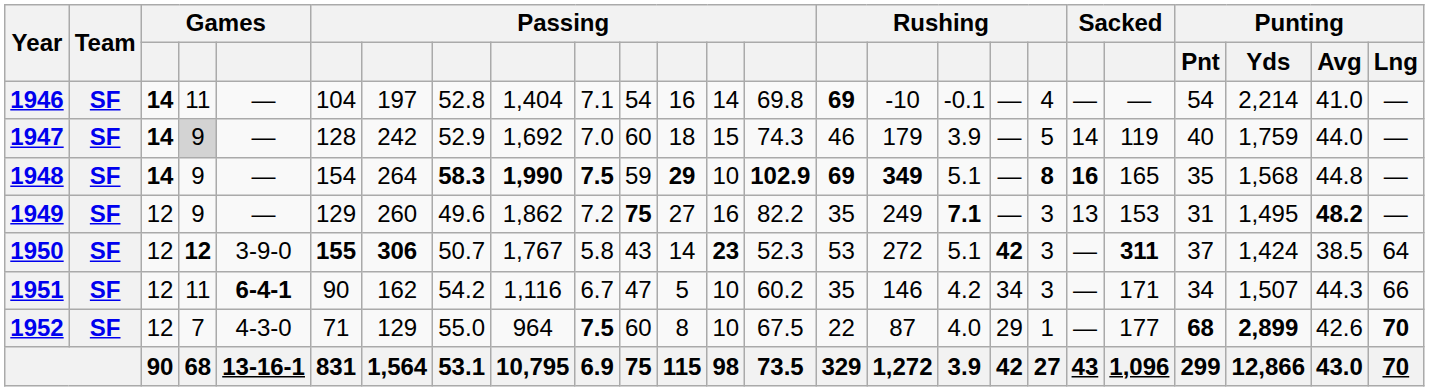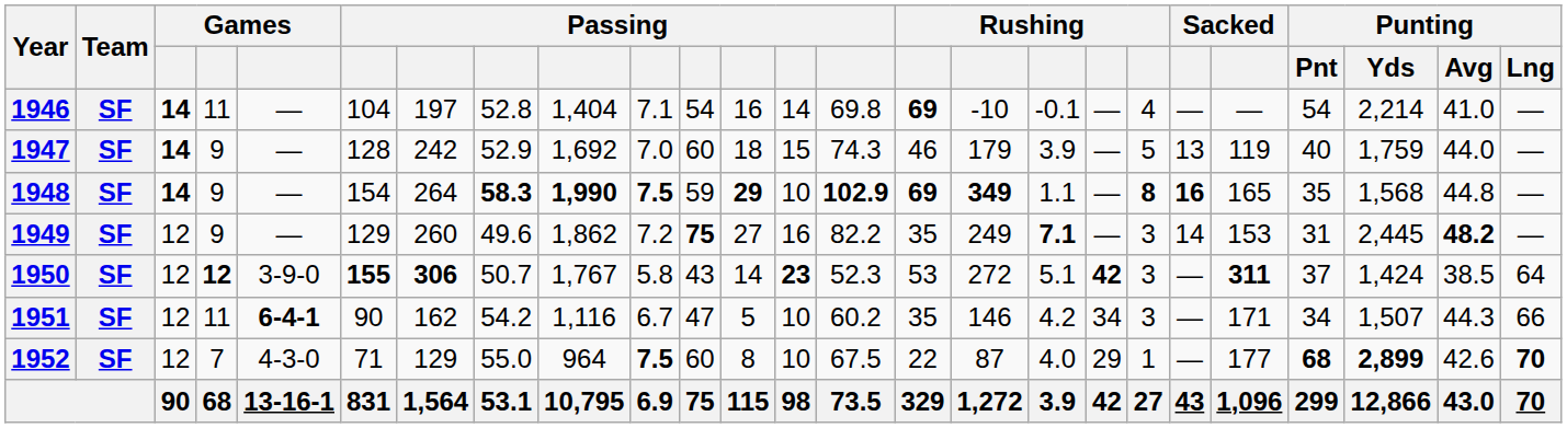 <table class="wikitable" style="text-align:center;">
 <tr>
 <th rowspan="2">Year</th>
 <th rowspan="2">Team</th>
 <th colspan="3">Games</th>
 <th colspan="9">Passing</th>
 <th colspan="5">Rushing</th>
 <th colspan="2">Sacked</th>
 <th colspan="4">Punting</th>
 </tr>
 <tr>
 <th></th>
 <th></th>
 <th></th>
 <th></th>
 <th></th>
 <th></th>
 <th></th>
 <th></th>
 <th></th>
 <th></th>
 <th></th>
 <th></th>
 <th></th>
 <th></th>
 <th></th>
 <th></th>
 <th></th>
 <th></th>
 <th></th>
 <th>Pnt</th>
 <th>Yds</th>
 <th>Avg</th>
 <th>Lng</th>
 </tr>
 <tr>
 <th><a href='#'>1946</a></th>
 <th><a href='#'>SF</a></th>
 <td><strong>14</strong></td>
 <td>11</td>
 <td>—</td>
 <td>104</td>
 <td>197</td>
 <td>52.8</td>
 <td>1,404</td>
 <td>7.1</td>
 <td>54</td>
 <td>16</td>
 <td>14</td>
 <td>69.8</td>
 <td><strong>69</strong></td>
 <td>-10</td>
 <td>-0.1</td>
 <td>—</td>
 <td>4</td>
 <td>—</td>
 <td>—</td>
 <td>54</td>
 <td>2,214</td>
 <td>41.0</td>
 <td>—</td>
 </tr>
 <tr>
 <th><a href='#'>1947</a></th>
 <th><a href='#'>SF</a></th>
 <td><strong>14</strong></td>
-<td style="background: lightgrey;">9</td>
+<td>9</td>
 <td>—</td>
 <td>128</td>
 <td>242</td>
 <td>52.9</td>
 <td>1,692</td>
 <td>7.0</td>
 <td>60</td>
 <td>18</td>
 <td>15</td>
 <td>74.3</td>
 <td>46</td>
 <td>179</td>
 <td>3.9</td>
 <td>—</td>
 <td>5</td>
-<td>14</td>
+<td>13</td>
 <td>119</td>
 <td>40</td>
 <td>1,759</td>
 <td>44.0</td>
 <td>—</td>
 </tr>
 <tr>
 <th><a href='#'>1948</a></th>
 <th><a href='#'>SF</a></th>
 <td><strong>14</strong></td>
 <td>9</td>
 <td>—</td>
 <td>154</td>
 <td>264</td>
 <td><strong>58.3</strong></td>
 <td><strong>1,990</strong></td>
 <td><strong>7.5</strong></td>
 <td>59</td>
 <td><strong>29</strong></td>
 <td>10</td>
 <td><strong>102.9</strong></td>
 <td><strong>69</strong></td>
 <td><strong>349</strong></td>
-<td>5.1</td>
+<td>1.1</td>
 <td>—</td>
 <td><strong>8</strong></td>
 <td><strong>16</strong></td>
 <td>165</td>
 <td>35</td>
 <td>1,568</td>
 <td>44.8</td>
 <td>—</td>
 </tr>
 <tr>
 <th><a href='#'>1949</a></th>
 <th><a href='#'>SF</a></th>
 <td>12</td>
 <td>9</td>
 <td>—</td>
 <td>129</td>
 <td>260</td>
 <td>49.6</td>
 <td>1,862</td>
 <td>7.2</td>
 <td><strong>75</strong></td>
 <td>27</td>
 <td>16</td>
 <td>82.2</td>
 <td>35</td>
 <td>249</td>
 <td><strong>7.1</strong></td>
 <td>—</td>
 <td>3</td>
-<td>13</td>
+<td>14</td>
 <td>153</td>
 <td>31</td>
-<td>1,495</td>
+<td>2,445</td>
 <td><strong>48.2</strong></td>
 <td>—</td>
 </tr>
 <tr>
 <th><a href='#'>1950</a></th>
 <th><a href='#'>SF</a></th>
 <td>12</td>
 <td><strong>12</strong></td>
 <td>3-9-0</td>
 <td><strong>155</strong></td>
 <td><strong>306</strong></td>
 <td>50.7</td>
 <td>1,767</td>
 <td>5.8</td>
 <td>43</td>
 <td>14</td>
 <td><strong>23</strong></td>
 <td>52.3</td>
 <td>53</td>
 <td>272</td>
 <td>5.1</td>
 <td><strong>42</strong></td>
 <td>3</td>
 <td>—</td>
 <td><strong>311</strong></td>
 <td>37</td>
 <td>1,424</td>
 <td>38.5</td>
 <td>64</td>
 </tr>
 <tr>
 <th><a href='#'>1951</a></th>
 <th><a href='#'>SF</a></th>
 <td>12</td>
 <td>11</td>
 <td><strong>6-4-1</strong></td>
 <td>90</td>
 <td>162</td>
 <td>54.2</td>
 <td>1,116</td>
 <td>6.7</td>
 <td>47</td>
 <td>5</td>
 <td>10</td>
 <td>60.2</td>
 <td>35</td>
 <td>146</td>
 <td>4.2</td>
 <td>34</td>
 <td>3</td>
 <td>—</td>
 <td>171</td>
 <td>34</td>
 <td>1,507</td>
 <td>44.3</td>
 <td>66</td>
 </tr>
 <tr>
 <th><a href='#'>1952</a></th>
 <th><a href='#'>SF</a></th>
 <td>12</td>
 <td>7</td>
 <td>4-3-0</td>
 <td>71</td>
 <td>129</td>
 <td>55.0</td>
 <td>964</td>
 <td><strong>7.5</strong></td>
 <td>60</td>
 <td>8</td>
 <td>10</td>
 <td>67.5</td>
 <td>22</td>
 <td>87</td>
 <td>4.0</td>
 <td>29</td>
 <td>1</td>
 <td>—</td>
 <td>177</td>
 <td><strong>68</strong></td>
 <td><strong>2,899</strong></td>
 <td>42.6</td>
 <td><strong>70</strong></td>
 </tr>
 <tr>
 <th colspan="2"></th>
 <th>90</th>
 <th>68</th>
 <th><u>13-16-1</u></th>
 <th>831</th>
 <th>1,564</th>
 <th>53.1</th>
 <th>10,795</th>
 <th>6.9</th>
 <th>75</th>
 <th>115</th>
 <th>98</th>
 <th>73.5</th>
 <th>329</th>
 <th>1,272</th>
 <th>3.9</th>
 <th>42</th>
 <th>27</th>
 <th><u>43</u></th>
 <th><u>1,096</u></th>
 <th>299</th>
 <th>12,866</th>
 <th>43.0</th>
 <th><u>70</u></th>
 </tr>
 </table>
